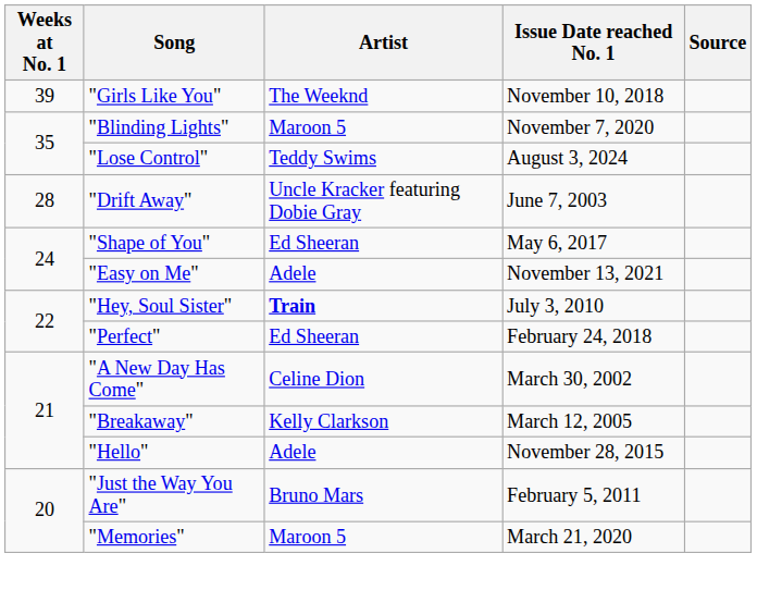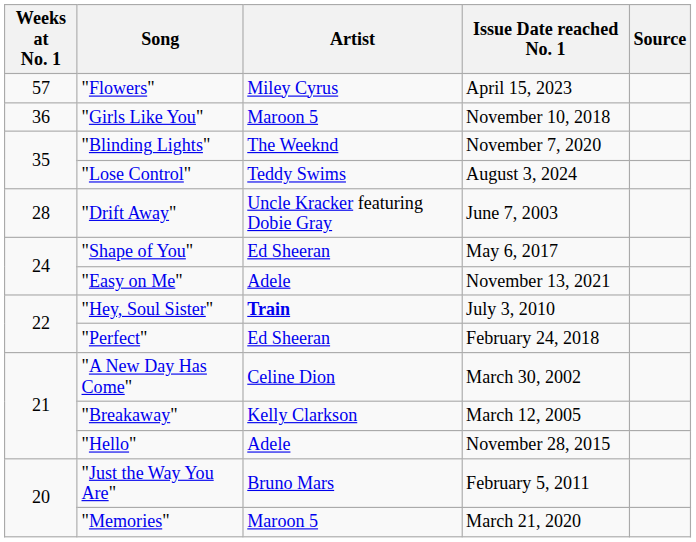 <table class="wikitable">
 <tr>
 <th>Weeks at <br> No. 1</th>
 <th>Song</th>
 <th>Artist</th>
 <th>Issue Date reached No. 1</th>
 <th>Source</th>
 </tr>
 <tr>
-<td align="center">39</td>
+<td align="center">57</td>
+<td>"<a href='#'>Flowers</a>"</td>
+<td><a href='#'>Miley Cyrus</a></td>
+<td>April 15, 2023</td>
+<td></td>
+</tr>
+<tr>
+<td align="center">36</td>
 <td>"<a href='#'>Girls Like You</a>"</td>
-<td><a href='#'>The Weeknd</a></td>
+<td><a href='#'>Maroon 5</a></td>
 <td>November 10, 2018</td>
 <td></td>
 </tr>
 <tr>
 <td rowspan=2 align="center">35</td>
 <td>"<a href='#'>Blinding Lights</a>"</td>
-<td><a href='#'>Maroon 5</a></td>
+<td><a href='#'>The Weeknd</a></td>
 <td>November 7, 2020</td>
 <td></td>
 </tr>
 <tr>
 <td>"<a href='#'>Lose Control</a>"</td>
 <td><a href='#'>Teddy Swims</a></td>
 <td>August 3, 2024</td>
 <td></td>
 </tr>
 <tr>
 <td align="center">28</td>
 <td>"<a href='#'>Drift Away</a>"</td>
 <td><a href='#'>Uncle Kracker</a> featuring <a href='#'>Dobie Gray</a></td>
 <td>June 7, 2003</td>
 <td></td>
 </tr>
 <tr>
 <td rowspan="2" align="center">24</td>
 <td>"<a href='#'>Shape of You</a>"</td>
 <td><a href='#'>Ed Sheeran</a></td>
 <td>May 6, 2017</td>
 <td></td>
 </tr>
 <tr>
 <td>"<a href='#'>Easy on Me</a>"</td>
 <td><a href='#'>Adele</a></td>
 <td>November 13, 2021</td>
 <td></td>
 </tr>
 <tr>
 <td rowspan="2" align="center">22</td>
 <td>"<a href='#'>Hey, Soul Sister</a>"</td>
 <td><strong><a href='#'>Train</a></strong></td>
 <td>July 3, 2010</td>
 <td></td>
 </tr>
 <tr>
 <td>"<a href='#'>Perfect</a>"</td>
 <td><a href='#'>Ed Sheeran</a></td>
 <td>February 24, 2018</td>
 <td></td>
 </tr>
 <tr>
 <td rowspan="3" align="center">21</td>
 <td>"<a href='#'>A New Day Has Come</a>"</td>
 <td><a href='#'>Celine Dion</a></td>
 <td>March 30, 2002</td>
 <td></td>
 </tr>
 <tr>
 <td>"<a href='#'>Breakaway</a>"</td>
 <td><a href='#'>Kelly Clarkson</a></td>
 <td>March 12, 2005</td>
 <td></td>
 </tr>
 <tr>
 <td>"<a href='#'>Hello</a>"</td>
 <td><a href='#'>Adele</a></td>
 <td>November 28, 2015</td>
 <td></td>
 </tr>
 <tr>
 <td rowspan="2" align="center">20</td>
 <td>"<a href='#'>Just the Way You Are</a>"</td>
 <td><a href='#'>Bruno Mars</a></td>
 <td>February 5, 2011</td>
 <td></td>
 </tr>
 <tr>
 <td>"<a href='#'>Memories</a>"</td>
 <td><a href='#'>Maroon 5</a></td>
 <td>March 21, 2020</td>
 <td></td>
 </tr>
 </table>
